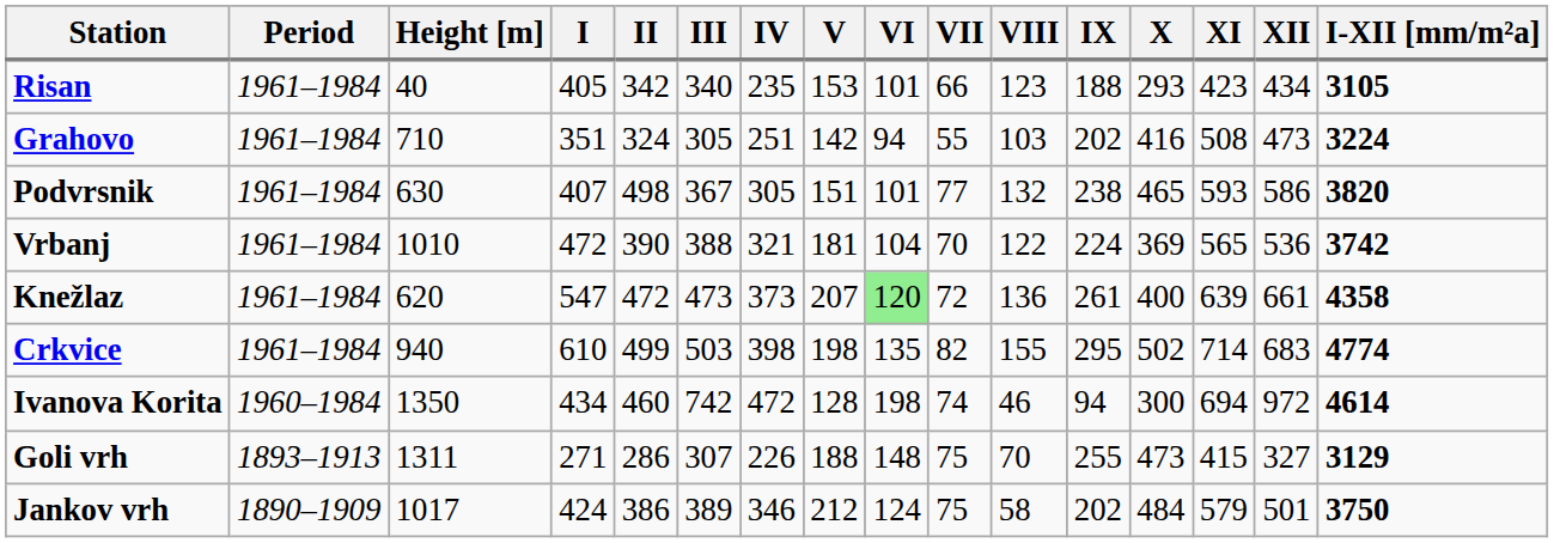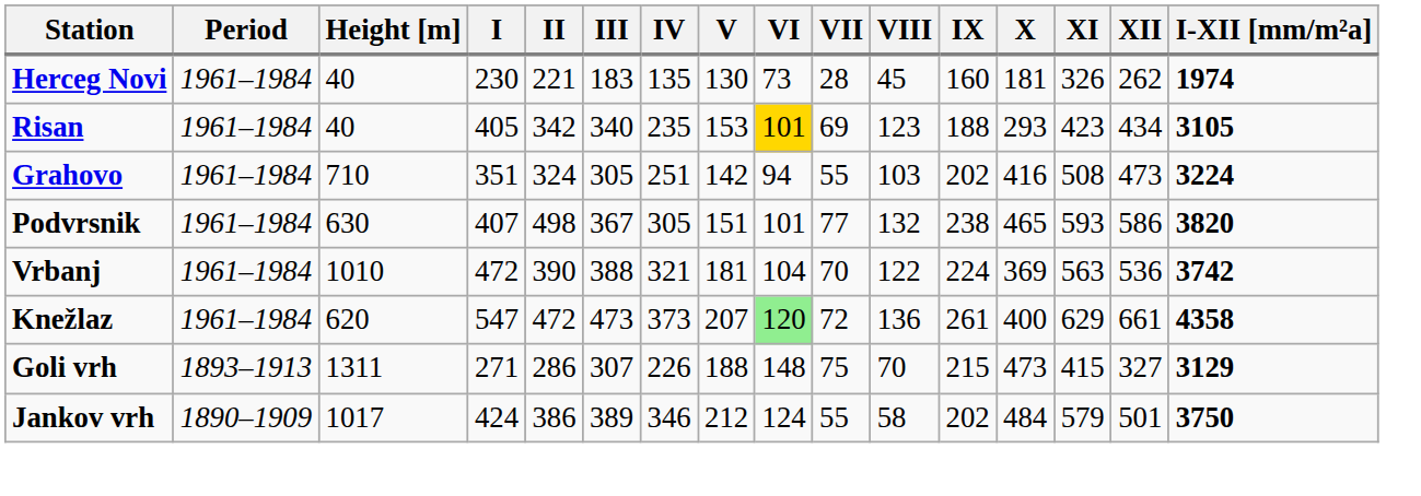 <table class="wikitable" style="font-size:95%;">
 <tr>
 <th style="border-bottom: 2px solid gray;">Station</th>
 <th style="border-bottom: 2px solid gray;">Period</th>
 <th style="border-bottom: 2px solid gray;">Height [m]</th>
 <th style="border-bottom: 2px solid gray;">I</th>
 <th style="border-bottom: 2px solid gray;">II</th>
 <th style="border-bottom: 2px solid gray;">III</th>
 <th style="border-bottom: 2px solid gray;">IV</th>
 <th style="border-bottom: 2px solid gray;">V</th>
 <th style="border-bottom: 2px solid gray;">VI</th>
 <th style="border-bottom: 2px solid gray;">VII</th>
 <th style="border-bottom: 2px solid gray;">VIII</th>
 <th style="border-bottom: 2px solid gray;">IX</th>
 <th style="border-bottom: 2px solid gray;">X</th>
 <th style="border-bottom: 2px solid gray;">XI</th>
 <th style="border-bottom: 2px solid gray;">XII</th>
 <th style="border-bottom: 2px solid gray;">I-XII [mm/m²a]</th>
 </tr>
 <tr>
+<td><strong><a href='#'>Herceg Novi</a></strong></td>
+<td><em>1961–1984</em></td>
+<td>40</td>
+<td>230</td>
+<td>221</td>
+<td>183</td>
+<td>135</td>
+<td>130</td>
+<td>73</td>
+<td>28</td>
+<td>45</td>
+<td>160</td>
+<td>181</td>
+<td>326</td>
+<td>262</td>
+<td><strong>1974</strong></td>
+</tr>
+<tr>
 <td><strong><a href='#'>Risan</a></strong></td>
 <td><em>1961–1984</em></td>
 <td>40</td>
 <td>405</td>
 <td>342</td>
 <td>340</td>
 <td>235</td>
 <td>153</td>
-<td>101</td>
-<td>66</td>
+<td style="background: gold;">101</td>
+<td>69</td>
 <td>123</td>
 <td>188</td>
 <td>293</td>
 <td>423</td>
 <td>434</td>
 <td><strong>3105</strong></td>
 </tr>
 <tr>
 <td><strong><a href='#'>Grahovo</a></strong></td>
 <td><em>1961–1984</em></td>
 <td>710</td>
 <td>351</td>
 <td>324</td>
 <td>305</td>
 <td>251</td>
 <td>142</td>
 <td>94</td>
 <td>55</td>
 <td>103</td>
 <td>202</td>
 <td>416</td>
 <td>508</td>
 <td>473</td>
 <td><strong>3224</strong></td>
 </tr>
 <tr>
 <td><strong>Podvrsnik</strong></td>
 <td><em>1961–1984</em></td>
 <td>630</td>
 <td>407</td>
 <td>498</td>
 <td>367</td>
 <td>305</td>
 <td>151</td>
 <td>101</td>
 <td>77</td>
 <td>132</td>
 <td>238</td>
 <td>465</td>
 <td>593</td>
 <td>586</td>
 <td><strong>3820</strong></td>
 </tr>
 <tr>
 <td><strong>Vrbanj</strong></td>
 <td><em>1961–1984</em></td>
 <td>1010</td>
 <td>472</td>
 <td>390</td>
 <td>388</td>
 <td>321</td>
 <td>181</td>
 <td>104</td>
 <td>70</td>
 <td>122</td>
 <td>224</td>
 <td>369</td>
-<td>565</td>
+<td>563</td>
 <td>536</td>
 <td><strong>3742</strong></td>
 </tr>
 <tr>
 <td><strong>Knežlaz</strong></td>
 <td><em>1961–1984</em></td>
 <td>620</td>
 <td>547</td>
 <td>472</td>
 <td>473</td>
 <td>373</td>
 <td>207</td>
 <td style="background: lightgreen;">120</td>
 <td>72</td>
 <td>136</td>
 <td>261</td>
 <td>400</td>
-<td>639</td>
+<td>629</td>
 <td>661</td>
 <td><strong>4358</strong></td>
-</tr>
-<tr>
-<td><strong><a href='#'>Crkvice</a></strong></td>
-<td><em>1961–1984</em></td>
-<td>940</td>
-<td>610</td>
-<td>499</td>
-<td>503</td>
-<td>398</td>
-<td>198</td>
-<td>135</td>
-<td>82</td>
-<td>155</td>
-<td>295</td>
-<td>502</td>
-<td>714</td>
-<td>683</td>
-<td><strong>4774</strong></td>
-</tr>
-<tr>
-<td><strong>Ivanova Korita</strong></td>
-<td><em>1960–1984</em></td>
-<td>1350</td>
-<td>434</td>
-<td>460</td>
-<td>742</td>
-<td>472</td>
-<td>128</td>
-<td>198</td>
-<td>74</td>
-<td>46</td>
-<td>94</td>
-<td>300</td>
-<td>694</td>
-<td>972</td>
-<td><strong>4614</strong></td>
 </tr>
 <tr>
 <td><strong>Goli vrh</strong></td>
 <td><em>1893–1913</em></td>
 <td>1311</td>
 <td>271</td>
 <td>286</td>
 <td>307</td>
 <td>226</td>
 <td>188</td>
 <td>148</td>
 <td>75</td>
 <td>70</td>
-<td>255</td>
+<td>215</td>
 <td>473</td>
 <td>415</td>
 <td>327</td>
 <td><strong>3129</strong></td>
 </tr>
 <tr>
 <td><strong>Jankov vrh</strong></td>
 <td><em>1890–1909</em></td>
 <td>1017</td>
 <td>424</td>
 <td>386</td>
 <td>389</td>
 <td>346</td>
 <td>212</td>
 <td>124</td>
-<td>75</td>
+<td>55</td>
 <td>58</td>
 <td>202</td>
 <td>484</td>
 <td>579</td>
 <td>501</td>
 <td><strong>3750</strong></td>
 </tr>
 </table>
